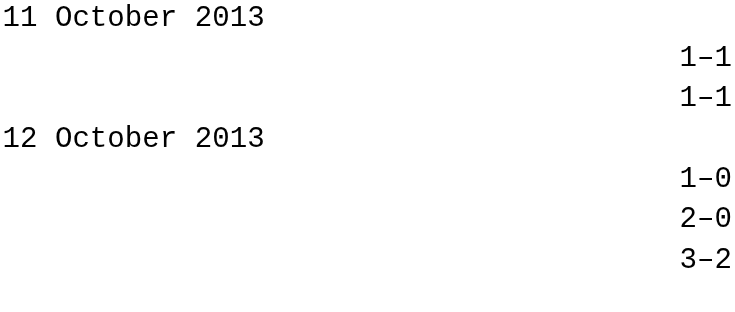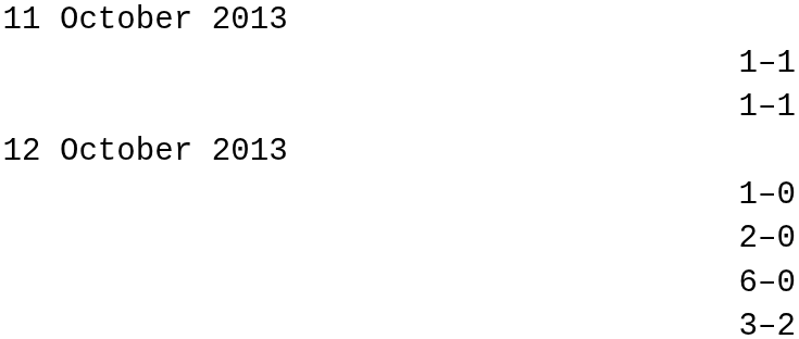 <table style="width:50%;" cellspacing="1">
 <tr>
 <th width=25%></th>
 <th width=10%></th>
 <th width=25%></th>
 </tr>
 <tr>
 <td>11 October 2013</td>
 </tr>
 <tr>
 <td align=right></td>
 <td align=center>1–1</td>
 <td></td>
 </tr>
 <tr>
 <td align=right></td>
 <td align=center>1–1</td>
 <td></td>
 </tr>
 <tr>
 <td>12 October 2013</td>
 </tr>
 <tr>
 <td align=right></td>
 <td align=center>1–0</td>
 <td></td>
 </tr>
 <tr>
 <td align=right></td>
 <td align=center>2–0</td>
 <td></td>
 </tr>
 <tr>
 <td align=right></td>
+<td align=center>6–0</td>
+<td></td>
+</tr>
+<tr>
+<td align=right></td>
 <td align=center>3–2</td>
 <td></td>
 </tr>
 </table>
